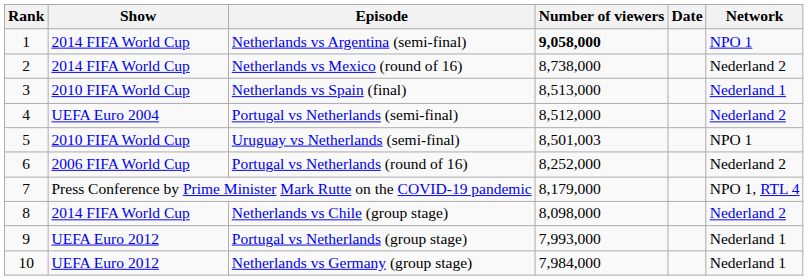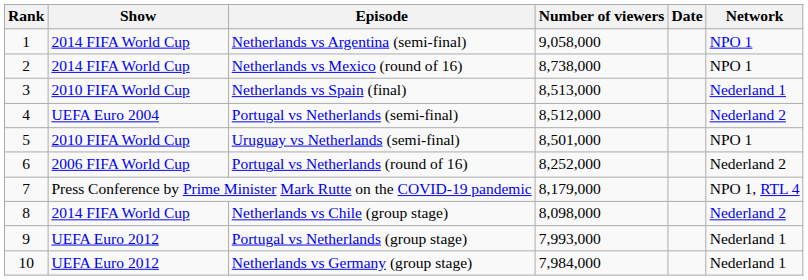 <table class="sortable wikitable">
 <tr>
 <th>Rank</th>
 <th>Show</th>
 <th>Episode</th>
 <th>Number of viewers</th>
 <th>Date</th>
 <th>Network</th>
 </tr>
 <tr>
 <td align="center">1</td>
 <td><a href='#'>2014 FIFA World Cup</a></td>
 <td><a href='#'>Netherlands vs Argentina</a> (semi-final)</td>
-<td><strong>9,058,000</strong></td>
+<td>9,058,000</td>
 <td></td>
 <td><a href='#'>NPO 1</a></td>
 </tr>
 <tr>
 <td align="center">2</td>
 <td><a href='#'>2014 FIFA World Cup</a></td>
 <td><a href='#'>Netherlands vs Mexico</a> (round of 16)</td>
 <td>8,738,000</td>
 <td></td>
-<td>Nederland 2</td>
+<td>NPO 1</td>
 </tr>
 <tr>
 <td align="center">3</td>
 <td><a href='#'>2010 FIFA World Cup</a></td>
 <td><a href='#'>Netherlands vs Spain</a> (final)</td>
 <td>8,513,000</td>
 <td></td>
 <td><a href='#'>Nederland 1</a></td>
 </tr>
 <tr>
 <td align="center">4</td>
 <td><a href='#'>UEFA Euro 2004</a></td>
 <td><a href='#'>Portugal vs Netherlands</a> (semi-final)</td>
 <td>8,512,000</td>
 <td></td>
 <td><a href='#'>Nederland 2</a></td>
 </tr>
 <tr>
 <td align="center">5</td>
 <td><a href='#'>2010 FIFA World Cup</a></td>
 <td><a href='#'>Uruguay vs Netherlands</a> (semi-final)</td>
-<td>8,501,003</td>
+<td>8,501,000</td>
 <td></td>
 <td>NPO 1</td>
 </tr>
 <tr>
 <td align="center">6</td>
 <td><a href='#'>2006 FIFA World Cup</a></td>
 <td><a href='#'>Portugal vs Netherlands</a> (round of 16)</td>
 <td>8,252,000</td>
 <td></td>
 <td>Nederland 2</td>
 </tr>
 <tr>
 <td align="center">7</td>
 <td colspan="2">Press Conference by <a href='#'>Prime Minister</a> <a href='#'>Mark Rutte</a> on the <a href='#'>COVID-19 pandemic</a></td>
 <td>8,179,000</td>
 <td></td>
 <td>NPO 1, <a href='#'>RTL 4</a></td>
 </tr>
 <tr>
 <td align="center">8</td>
 <td><a href='#'>2014 FIFA World Cup</a></td>
 <td><a href='#'>Netherlands vs Chile</a> (group stage)</td>
 <td>8,098,000</td>
 <td></td>
 <td><a href='#'>Nederland 2</a></td>
 </tr>
 <tr>
 <td align="center">9</td>
 <td><a href='#'>UEFA Euro 2012</a></td>
 <td><a href='#'>Portugal vs Netherlands</a> (group stage)</td>
 <td>7,993,000</td>
 <td></td>
 <td>Nederland 1</td>
 </tr>
 <tr>
 <td align="center">10</td>
 <td><a href='#'>UEFA Euro 2012</a></td>
 <td><a href='#'>Netherlands vs Germany</a> (group stage)</td>
 <td>7,984,000</td>
 <td></td>
 <td>Nederland 1</td>
 </tr>
 </table>
